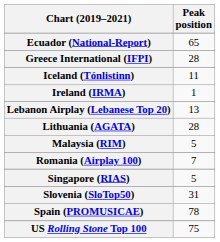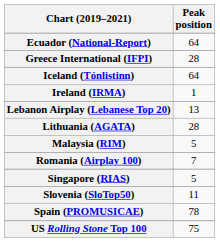 <table class="wikitable sortable plainrowheaders" style="text-align:center">
 <tr>
 <th scope="col">Chart (2019–2021)</th>
 <th scope="col">Peak<br>position</th>
 </tr>
 <tr>
 </tr>
 <tr>
 </tr>
 <tr>
 </tr>
 <tr>
 </tr>
 <tr>
 </tr>
 <tr>
 </tr>
 <tr>
 </tr>
 <tr>
 </tr>
 <tr>
 <th scope="row">Ecuador (<a href='#'>National-Report</a>)</th>
-<td>65</td>
+<td>64</td>
 </tr>
 <tr>
 </tr>
 <tr>
 </tr>
 <tr>
 </tr>
 <tr>
 <th scope="row">Greece International (<a href='#'>IFPI</a>)</th>
 <td>28</td>
 </tr>
 <tr>
 </tr>
 <tr>
 </tr>
 <tr>
 </tr>
 <tr>
 <th scope="row">Iceland (<a href='#'>Tónlistinn</a>)</th>
-<td>11</td>
+<td>64</td>
 </tr>
 <tr>
 <th scope="row">Ireland (<a href='#'>IRMA</a>)</th>
 <td>1</td>
 </tr>
 <tr>
 </tr>
 <tr>
 <th scope="row">Lebanon Airplay (<a href='#'>Lebanese Top 20</a>)</th>
 <td>13</td>
 </tr>
 <tr>
 <th scope="row">Lithuania (<a href='#'>AGATA</a>)</th>
 <td>28</td>
 </tr>
 <tr>
 <th scope="row">Malaysia (<a href='#'>RIM</a>)</th>
 <td>5</td>
 </tr>
 <tr>
 </tr>
 <tr>
 </tr>
 <tr>
 </tr>
 <tr>
 </tr>
 <tr>
 </tr>
 <tr>
 </tr>
 <tr>
 <th scope="row">Romania (<a href='#'>Airplay 100</a>)</th>
 <td>7</td>
 </tr>
 <tr>
 </tr>
 <tr>
 <th scope="row">Singapore (<a href='#'>RIAS</a>)</th>
 <td>5</td>
 </tr>
 <tr>
 </tr>
 <tr>
 </tr>
 <tr>
 <th scope="row">Slovenia (<a href='#'>SloTop50</a>)</th>
-<td>31</td>
+<td>11</td>
 </tr>
 <tr>
 <th scope="row">Spain (<a href='#'>PROMUSICAE</a>)</th>
 <td>78</td>
 </tr>
 <tr>
 </tr>
 <tr>
 </tr>
 <tr>
 </tr>
 <tr>
 </tr>
 <tr>
 </tr>
 <tr>
 </tr>
 <tr>
 </tr>
 <tr>
 </tr>
 <tr>
 <th scope="row">US <a href='#'><em>Rolling Stone</em> Top 100</a></th>
 <td>75</td>
 </tr>
 </table>
